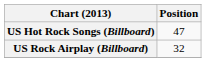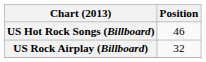 <table class="wikitable plainrowheaders sortable">
 <tr>
 <th>Chart (2013)</th>
 <th>Position</th>
 </tr>
 <tr>
 <th scope="row">US Hot Rock Songs (<em>Billboard</em>)</th>
-<td style="text-align:center;">47</td>
+<td style="text-align:center;">46</td>
 </tr>
 <tr>
 <th scope="row">US Rock Airplay (<em>Billboard</em>)</th>
 <td style="text-align:center;">32</td>
 </tr>
 <tr>
 </tr>
 </table>
